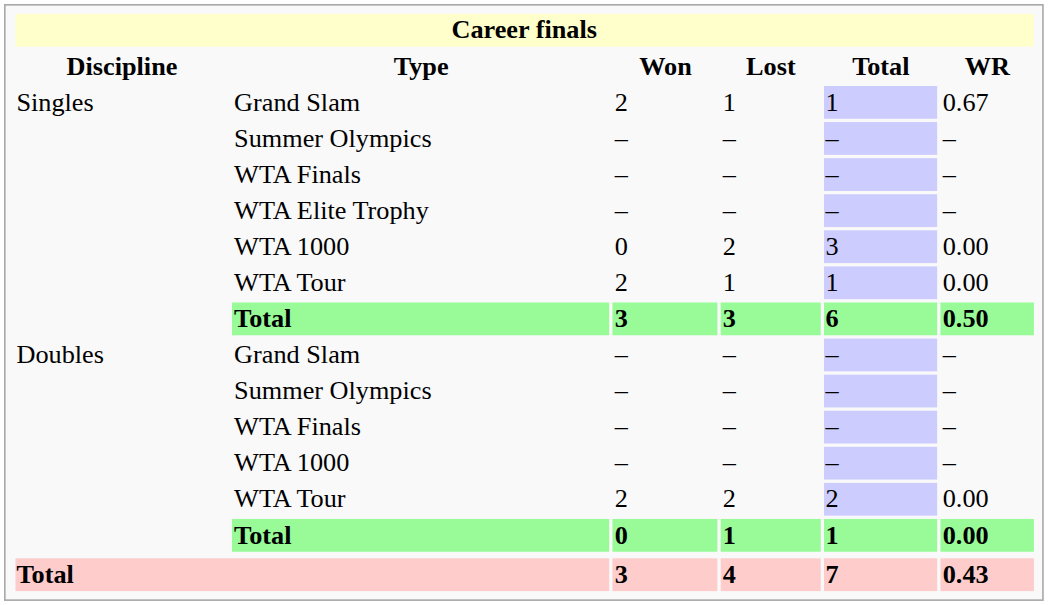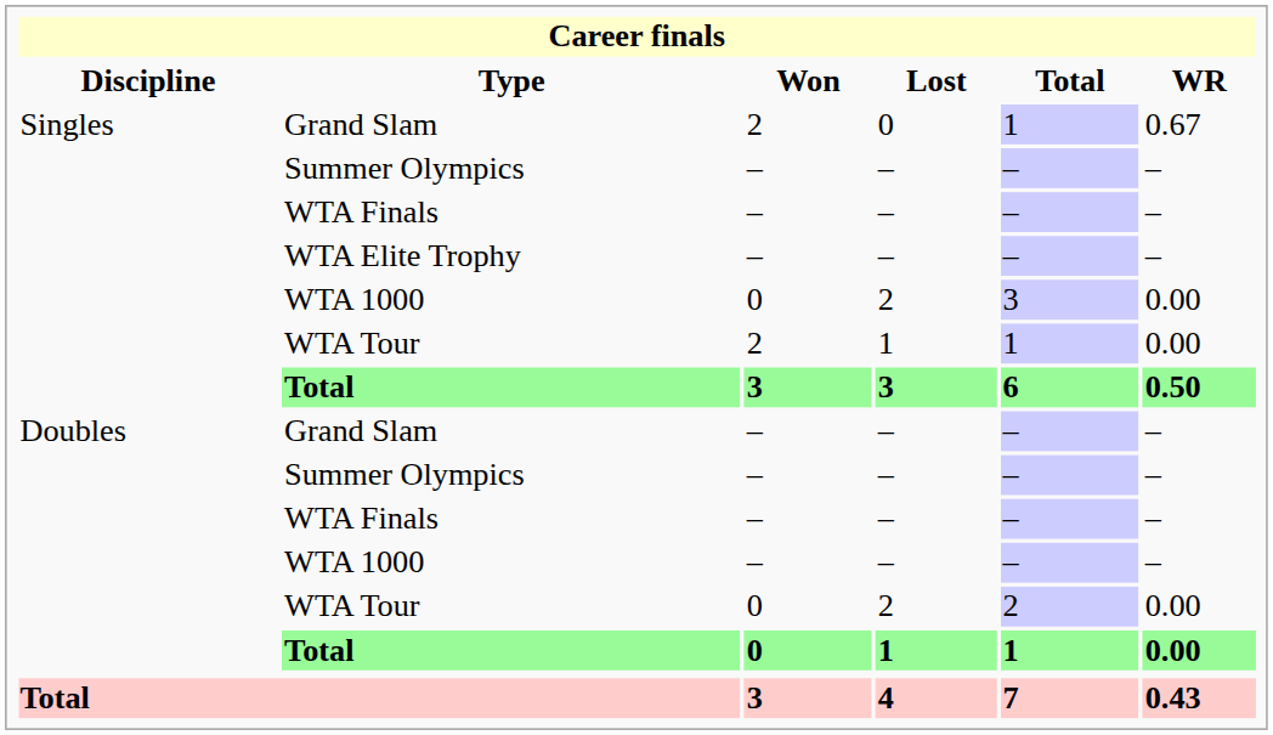 <table class="infobox vcard vevent nowrap" width=40%>
 <tr bgcolor=ffffcc>
 <th colspan=6>Career finals</th>
 </tr>
 <tr>
 <th>Discipline</th>
 <th>Type</th>
 <th>Won</th>
 <th>Lost</th>
 <th>Total</th>
 <th>WR</th>
 </tr>
 <tr>
 <td rowspan=7>Singles</td>
 <td>Grand Slam</td>
 <td>2</td>
-<td>1</td>
+<td>0</td>
 <td bgcolor=CCCCFF>1</td>
 <td>0.67</td>
 </tr>
 <tr>
 <td>Summer Olympics</td>
 <td>–</td>
 <td>–</td>
 <td bgcolor=CCCCFF>–</td>
 <td>–</td>
 </tr>
 <tr>
 <td>WTA Finals</td>
 <td>–</td>
 <td>–</td>
 <td bgcolor=CCCCFF>–</td>
 <td>–</td>
 </tr>
 <tr>
 <td>WTA Elite Trophy</td>
 <td>–</td>
 <td>–</td>
 <td bgcolor=CCCCFF>–</td>
 <td>–</td>
 </tr>
 <tr>
 <td>WTA 1000</td>
 <td>0</td>
 <td>2</td>
 <td bgcolor=CCCCFF>3</td>
 <td>0.00</td>
 </tr>
 <tr>
 <td>WTA Tour</td>
 <td>2</td>
 <td>1</td>
 <td bgcolor=CCCCFF>1</td>
 <td>0.00</td>
 </tr>
 <tr bgcolor=98FB98>
 <td><strong>Total</strong></td>
 <td><strong>3</strong></td>
 <td><strong>3</strong></td>
 <td><strong>6</strong></td>
 <td><strong>0.50</strong></td>
 </tr>
 <tr>
 <td rowspan=6>Doubles</td>
 <td>Grand Slam</td>
 <td>–</td>
 <td>–</td>
 <td bgcolor=CCCCFF>–</td>
 <td>–</td>
 </tr>
 <tr>
 <td>Summer Olympics</td>
 <td>–</td>
 <td>–</td>
 <td bgcolor=CCCCFF>–</td>
 <td>–</td>
 </tr>
 <tr>
 <td>WTA Finals</td>
 <td>–</td>
 <td>–</td>
 <td bgcolor=CCCCFF>–</td>
 <td>–</td>
 </tr>
 <tr>
 <td>WTA 1000</td>
 <td>–</td>
 <td>–</td>
 <td bgcolor=CCCCFF>–</td>
 <td>–</td>
 </tr>
 <tr>
 <td>WTA Tour</td>
-<td>2</td>
+<td>0</td>
 <td>2</td>
 <td bgcolor=CCCCFF>2</td>
 <td>0.00</td>
 </tr>
 <tr bgcolor=98FB98>
 <td><strong>Total</strong></td>
 <td><strong>0</strong></td>
 <td><strong>1</strong></td>
 <td><strong>1</strong></td>
 <td><strong>0.00</strong></td>
 </tr>
 <tr>
 </tr>
 <tr bgcolor=FFCCCC>
 <td colspan=2><strong>Total</strong></td>
 <td><strong>3</strong></td>
 <td><strong>4</strong></td>
 <td><strong>7</strong></td>
 <td><strong>0.43</strong></td>
 </tr>
 </table>
